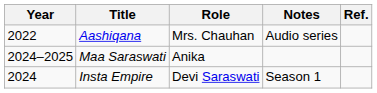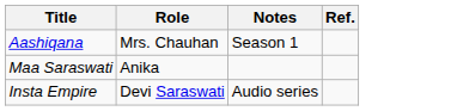 <table class="wikitable sortable">
 <tr>
-<th>Year</th>
 <th>Title</th>
 <th>Role</th>
 <th class="unsortable">Notes</th>
 <th class="unsortable">Ref.</th>
 </tr>
 <tr>
-<td>2022</td>
 <td><em><a href='#'>Aashiqana</a></em></td>
 <td>Mrs. Chauhan</td>
-<td>Audio series</td>
+<td>Season 1</td>
 <td></td>
 </tr>
 <tr>
-<td>2024–2025</td>
 <td><em>Maa Saraswati</em></td>
 <td>Anika</td>
 <td></td>
 <td></td>
 </tr>
 <tr>
-<td>2024</td>
 <td><em>Insta Empire</em></td>
 <td>Devi <a href='#'>Saraswati</a></td>
-<td>Season 1</td>
+<td>Audio series</td>
 <td></td>
 </tr>
 </table>
